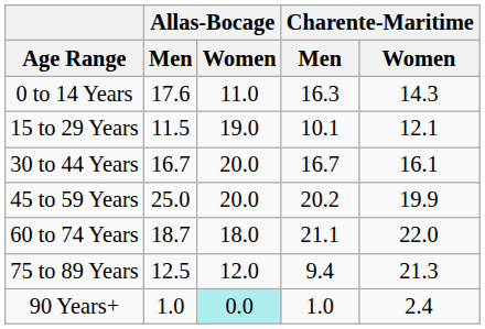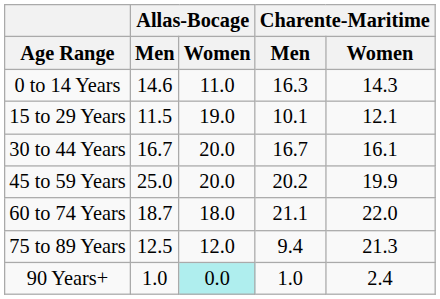 <table class="wikitable" style="text-align:center;">
 <tr>
 <th></th>
 <th colspan=2><strong>Allas-Bocage</strong></th>
 <th colspan=2><strong>Charente-Maritime</strong></th>
 </tr>
 <tr>
 <th><strong>Age Range</strong></th>
 <th><strong>Men</strong></th>
 <th><strong>Women</strong></th>
 <th><strong>Men</strong></th>
 <th><strong>Women</strong></th>
 </tr>
 <tr>
 <td>0 to 14 Years</td>
-<td>17.6</td>
+<td>14.6</td>
 <td>11.0</td>
 <td>16.3</td>
 <td>14.3</td>
 </tr>
 <tr>
 <td>15 to 29 Years</td>
 <td>11.5</td>
 <td>19.0</td>
 <td>10.1</td>
 <td>12.1</td>
 </tr>
 <tr>
 <td>30 to 44 Years</td>
 <td>16.7</td>
 <td>20.0</td>
 <td>16.7</td>
 <td>16.1</td>
 </tr>
 <tr>
 <td>45 to 59 Years</td>
 <td>25.0</td>
 <td>20.0</td>
 <td>20.2</td>
 <td>19.9</td>
 </tr>
 <tr>
 <td>60 to 74 Years</td>
 <td>18.7</td>
 <td>18.0</td>
 <td>21.1</td>
 <td>22.0</td>
 </tr>
 <tr>
 <td>75 to 89 Years</td>
 <td>12.5</td>
 <td>12.0</td>
 <td>9.4</td>
 <td>21.3</td>
 </tr>
 <tr>
 <td>90 Years+</td>
 <td>1.0</td>
 <td style="background: paleturquoise;">0.0</td>
 <td>1.0</td>
 <td>2.4</td>
 </tr>
 </table>
